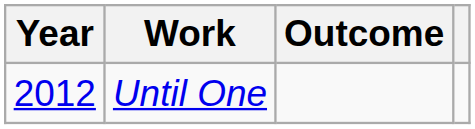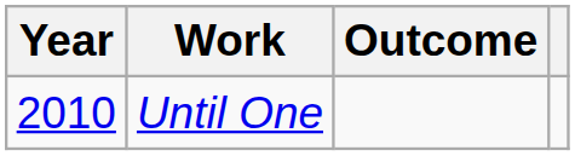 <table class="wikitable plainrowheaders" style="text-align:center;">
 <tr>
 <th>Year</th>
 <th>Work</th>
 <th>Outcome</th>
 <th></th>
 </tr>
 <tr>
-<td><a href='#'>2012</a></td>
+<td><a href='#'>2010</a></td>
 <td><em><a href='#'>Until One</a></em></td>
 <td></td>
 <td></td>
 </tr>
 </table>
